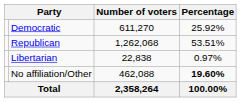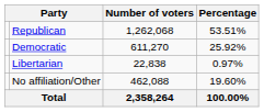 <table class="wikitable">
 <tr>
 <th colspan="2">Party</th>
 <th>Number of voters</th>
 <th>Percentage</th>
 </tr>
 <tr>
 <td></td>
+<td><a href='#'>Republican</a></td>
+<td style="text-align:center;">1,262,068</td>
+<td style="text-align:center;">53.51%</td>
+</tr>
+<tr>
+<td></td>
 <td><a href='#'>Democratic</a></td>
 <td style="text-align:center;">611,270</td>
 <td style="text-align:center;">25.92%</td>
-</tr>
-<tr>
-<td></td>
-<td><a href='#'>Republican</a></td>
-<td style="text-align:center;">1,262,068</td>
-<td style="text-align:center;">53.51%</td>
 </tr>
 <tr>
 <td></td>
 <td><a href='#'>Libertarian</a></td>
 <td style="text-align:center;">22,838</td>
 <td style="text-align:center;">0.97%</td>
 </tr>
 <tr>
 <td></td>
 <td>No affiliation/Other</td>
 <td style="text-align:center;">462,088</td>
-<td style="text-align:center;"><strong>19.60%</strong></td>
+<td style="text-align:center;">19.60%</td>
 </tr>
 <tr>
 <th colspan="2">Total</th>
 <th style="text-align:center;">2,358,264</th>
 <th style="text-align:center;">100.00%</th>
 </tr>
 </table>
